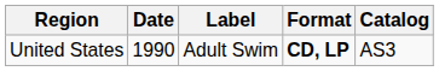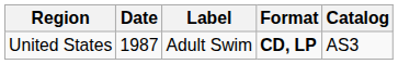 <table class="wikitable">
 <tr>
 <th>Region</th>
 <th>Date</th>
 <th>Label</th>
 <th>Format</th>
 <th>Catalog</th>
 </tr>
 <tr>
 <td>United States</td>
-<td>1990</td>
+<td>1987</td>
 <td>Adult Swim</td>
 <td><strong>CD, LP</strong></td>
 <td>AS3</td>
 </tr>
 </table>
